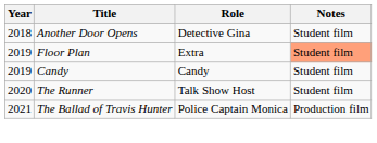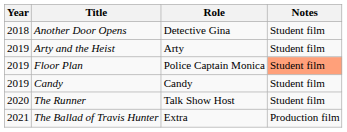 <table class="wikitable sortable">
 <tr>
 <th>Year</th>
 <th>Title</th>
 <th>Role</th>
 <th class="unsortable">Notes</th>
 </tr>
 <tr>
 <td>2018</td>
 <td><em>Another Door Opens</em></td>
 <td>Detective Gina</td>
 <td>Student film</td>
 </tr>
 <tr>
 <td>2019</td>
+<td><em>Arty and the Heist</em></td>
+<td>Arty</td>
+<td>Student film</td>
+</tr>
+<tr>
+<td>2019</td>
 <td><em>Floor Plan</em></td>
-<td>Extra</td>
+<td>Police Captain Monica</td>
 <td style="background: lightsalmon;">Student film</td>
 </tr>
 <tr>
 <td>2019</td>
 <td><em>Candy</em></td>
 <td>Candy</td>
 <td>Student film</td>
 </tr>
 <tr>
 <td>2020</td>
 <td><em>The Runner</em></td>
 <td>Talk Show Host</td>
 <td>Student film</td>
 </tr>
 <tr>
 <td>2021</td>
 <td><em>The Ballad of Travis Hunter</em></td>
-<td>Police Captain Monica</td>
+<td>Extra</td>
 <td>Production film</td>
 </tr>
 </table>
